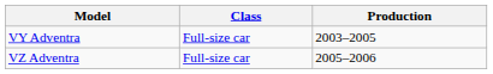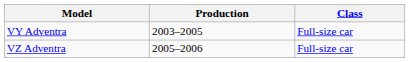 <table class="wikitable">
 <tr>
 <th style="width:200px;">Model</th>
+<th style="width:200px;">Production</th>
 <th style="width:150px;"><a href='#'>Class</a></th>
-<th style="width:200px;">Production</th>
 </tr>
 <tr>
 <td valign="top"><a href='#'>VY Adventra</a></td>
+<td valign="top">2003–2005</td>
 <td valign="top"><a href='#'>Full-size car</a></td>
-<td valign="top">2003–2005</td>
 </tr>
 <tr>
 <td valign="top"><a href='#'>VZ Adventra</a></td>
+<td valign="top">2005–2006</td>
 <td valign="top"><a href='#'>Full-size car</a></td>
-<td valign="top">2005–2006</td>
 </tr>
 </table>
